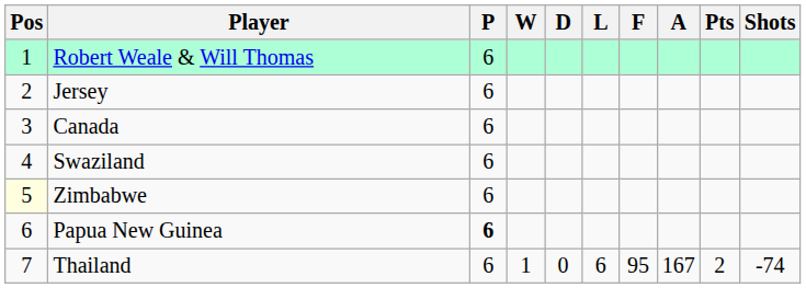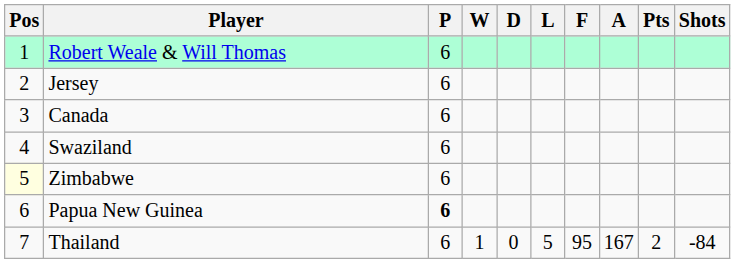 <table class="wikitable" style="font-size: 100%">
 <tr>
 <th width=20>Pos</th>
 <th width=300>Player</th>
 <th width=20>P</th>
 <th width=20>W</th>
 <th width=20>D</th>
 <th width=20>L</th>
 <th width=20>F</th>
 <th width=20>A</th>
 <th width=20>Pts</th>
 <th width=30>Shots</th>
 </tr>
 <tr align=center style="background: #ADFFD6;">
 <td>1</td>
 <td align="left"> <a href='#'>Robert Weale</a> & <a href='#'>Will Thomas</a></td>
 <td>6</td>
 <td></td>
 <td></td>
 <td></td>
 <td></td>
 <td></td>
 <td></td>
 <td></td>
 </tr>
 <tr align=center>
 <td>2</td>
 <td align="left"> Jersey</td>
 <td>6</td>
 <td></td>
 <td></td>
 <td></td>
 <td></td>
 <td></td>
 <td></td>
 <td></td>
 </tr>
 <tr align=center>
 <td>3</td>
 <td align="left"> Canada</td>
 <td>6</td>
 <td></td>
 <td></td>
 <td></td>
 <td></td>
 <td></td>
 <td></td>
 <td></td>
 </tr>
 <tr align=center>
 <td>4</td>
 <td align="left"> Swaziland</td>
 <td>6</td>
 <td></td>
 <td></td>
 <td></td>
 <td></td>
 <td></td>
 <td></td>
 <td></td>
 </tr>
 <tr align=center>
 <td style="background: lightyellow;">5</td>
 <td align="left"> Zimbabwe</td>
 <td>6</td>
 <td></td>
 <td></td>
 <td></td>
 <td></td>
 <td></td>
 <td></td>
 <td></td>
 </tr>
 <tr align=center>
 <td>6</td>
 <td align="left"> Papua New Guinea</td>
 <td><strong>6</strong></td>
 <td></td>
 <td></td>
 <td></td>
 <td></td>
 <td></td>
 <td></td>
 <td></td>
 </tr>
 <tr align=center>
 <td>7</td>
 <td align="left"> Thailand</td>
 <td>6</td>
 <td>1</td>
 <td>0</td>
-<td>6</td>
+<td>5</td>
 <td>95</td>
 <td>167</td>
 <td>2</td>
-<td>-74</td>
+<td>-84</td>
 </tr>
 </table>
